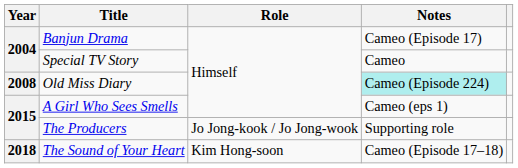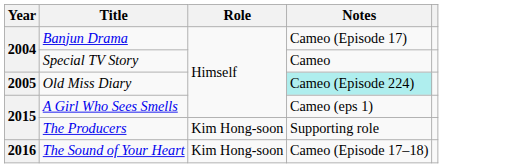 <table class="wikitable plainrowheaders sortable">
 <tr>
 <th scope="col">Year</th>
 <th scope="col">Title</th>
 <th scope="col">Role</th>
 <th scope="col">Notes</th>
 <th scope="col" class="unsortable"></th>
 </tr>
 <tr>
 <th scope="row" rowspan="2">2004</th>
 <td><em><a href='#'>Banjun Drama</a></em></td>
 <td rowspan="4">Himself</td>
 <td>Cameo (Episode 17)</td>
 <td style="text-align:center"></td>
 </tr>
 <tr>
 <td><em>Special TV Story</em></td>
 <td>Cameo</td>
 <td style="text-align:center"></td>
 </tr>
 <tr>
-<th scope="row">2008</th>
+<th scope="row">2005</th>
 <td><em>Old Miss Diary</em></td>
 <td style="background: paleturquoise;">Cameo (Episode 224)</td>
 <td style="text-align:center"></td>
 </tr>
 <tr>
 <th scope="row" rowspan="2">2015</th>
 <td><em><a href='#'>A Girl Who Sees Smells</a></em></td>
 <td>Cameo (eps 1)</td>
 <td style="text-align:center"></td>
 </tr>
 <tr>
 <td><em><a href='#'>The Producers</a></em></td>
-<td>Jo Jong-kook / Jo Jong-wook</td>
+<td>Kim Hong-soon</td>
 <td>Supporting role</td>
 <td style="text-align:center"></td>
 </tr>
 <tr>
-<th scope="row">2018</th>
+<th scope="row">2016</th>
 <td><em><a href='#'>The Sound of Your Heart</a></em></td>
 <td>Kim Hong-soon</td>
 <td>Cameo (Episode 17–18)</td>
 <td style="text-align:center"></td>
 </tr>
 </table>
